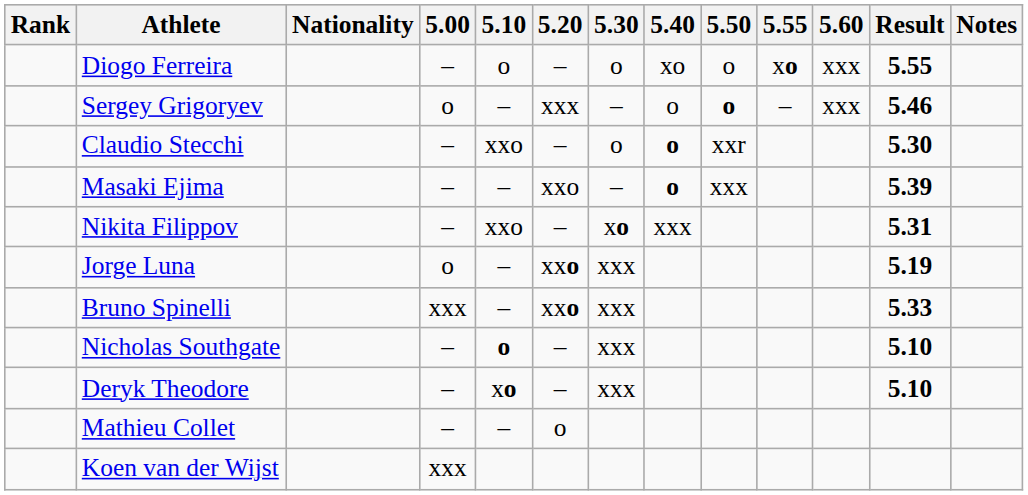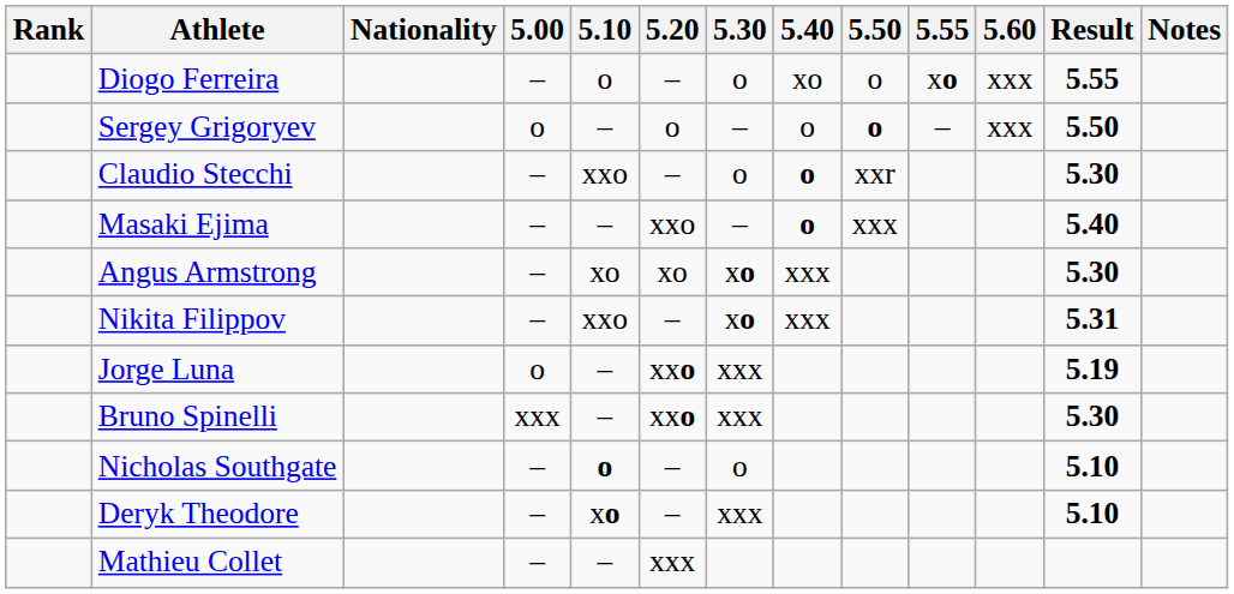 <table class="wikitable sortable" style="text-align:center">
 <tr>
 <th>Rank</th>
 <th>Athlete</th>
 <th>Nationality</th>
 <th>5.00</th>
 <th>5.10</th>
 <th>5.20</th>
 <th>5.30</th>
 <th>5.40</th>
 <th>5.50</th>
 <th>5.55</th>
 <th>5.60</th>
 <th>Result</th>
 <th>Notes</th>
 </tr>
 <tr>
 <td></td>
 <td align="left"><a href='#'>Diogo Ferreira</a></td>
 <td align="left"></td>
 <td>–</td>
 <td>o</td>
 <td>–</td>
 <td>o</td>
 <td>xo</td>
 <td>o</td>
 <td>x<strong>o</strong></td>
 <td>xxx</td>
 <td><strong>5.55</strong></td>
 <td></td>
 </tr>
 <tr>
 <td></td>
 <td align="left"><a href='#'>Sergey Grigoryev</a></td>
 <td align="left"></td>
 <td>o</td>
 <td>–</td>
-<td>xxx</td>
+<td>o</td>
 <td>–</td>
 <td>o</td>
 <td><strong>o</strong></td>
 <td>–</td>
 <td>xxx</td>
-<td><strong>5.46</strong></td>
+<td><strong>5.50</strong></td>
 <td></td>
 </tr>
 <tr>
 <td></td>
 <td align="left"><a href='#'>Claudio Stecchi</a></td>
 <td align="left"></td>
 <td>–</td>
 <td>xxo</td>
 <td>–</td>
 <td>o</td>
 <td><strong>o</strong></td>
 <td>xxr</td>
 <td></td>
 <td></td>
 <td><strong>5.30</strong></td>
 <td></td>
 </tr>
 <tr>
 <td></td>
 <td align="left"><a href='#'>Masaki Ejima</a></td>
 <td align="left"></td>
 <td>–</td>
 <td>–</td>
 <td>xxo</td>
 <td>–</td>
 <td><strong>o</strong></td>
 <td>xxx</td>
 <td></td>
 <td></td>
-<td><strong>5.39</strong></td>
+<td><strong>5.40</strong></td>
+<td></td>
+</tr>
+<tr>
+<td></td>
+<td align="left"><a href='#'>Angus Armstrong</a></td>
+<td align="left"></td>
+<td>–</td>
+<td>xo</td>
+<td>xo</td>
+<td>x<strong>o</strong></td>
+<td>xxx</td>
+<td></td>
+<td></td>
+<td></td>
+<td><strong>5.30</strong></td>
 <td></td>
 </tr>
 <tr>
 <td></td>
 <td align="left"><a href='#'>Nikita Filippov</a></td>
 <td align="left"></td>
 <td>–</td>
 <td>xxo</td>
 <td>–</td>
 <td>x<strong>o</strong></td>
 <td>xxx</td>
 <td></td>
 <td></td>
 <td></td>
 <td><strong>5.31</strong></td>
 <td></td>
 </tr>
 <tr>
 <td></td>
 <td align="left"><a href='#'>Jorge Luna</a></td>
 <td align="left"></td>
 <td>o</td>
 <td>–</td>
 <td>xx<strong>o</strong></td>
 <td>xxx</td>
 <td></td>
 <td></td>
 <td></td>
 <td></td>
 <td><strong>5.19</strong></td>
 <td></td>
 </tr>
 <tr>
 <td></td>
 <td align="left"><a href='#'>Bruno Spinelli</a></td>
 <td align="left"></td>
 <td>xxx</td>
 <td>–</td>
 <td>xx<strong>o</strong></td>
 <td>xxx</td>
 <td></td>
 <td></td>
 <td></td>
 <td></td>
-<td><strong>5.33</strong></td>
+<td><strong>5.30</strong></td>
 <td></td>
 </tr>
 <tr>
 <td></td>
 <td align="left"><a href='#'>Nicholas Southgate</a></td>
 <td align="left"></td>
 <td>–</td>
 <td><strong>o</strong></td>
 <td>–</td>
-<td>xxx</td>
+<td>o</td>
 <td></td>
 <td></td>
 <td></td>
 <td></td>
 <td><strong>5.10</strong></td>
 <td></td>
 </tr>
 <tr>
 <td></td>
 <td align="left"><a href='#'>Deryk Theodore</a></td>
 <td align="left"></td>
 <td>–</td>
 <td>x<strong>o</strong></td>
 <td>–</td>
 <td>xxx</td>
 <td></td>
 <td></td>
 <td></td>
 <td></td>
 <td><strong>5.10</strong></td>
 <td></td>
 </tr>
 <tr>
 <td></td>
 <td align="left"><a href='#'>Mathieu Collet</a></td>
 <td align="left"></td>
 <td>–</td>
 <td>–</td>
-<td>o</td>
-<td></td>
-<td></td>
-<td></td>
-<td></td>
-<td></td>
-<td><strong></strong></td>
-<td></td>
-</tr>
-<tr>
-<td></td>
-<td align="left"><a href='#'>Koen van der Wijst</a></td>
-<td align="left"></td>
 <td>xxx</td>
-<td></td>
-<td></td>
 <td></td>
 <td></td>
 <td></td>
 <td></td>
 <td></td>
 <td><strong></strong></td>
 <td></td>
 </tr>
 </table>
